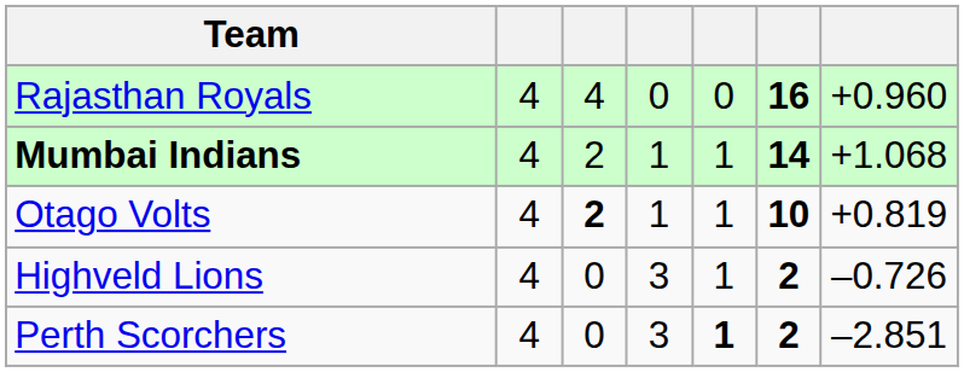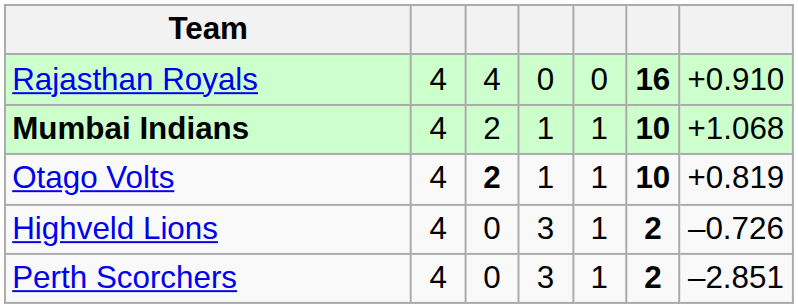 <table class="wikitable" style="text-align: center">
 <tr>
 <th style="width:200px">Team</th>
 <th style="width:20px"></th>
 <th style="width:20px"></th>
 <th style="width:20px"></th>
 <th style="width:20px"></th>
 <th style="width:20px"></th>
 <th style="width:50px"></th>
 </tr>
 <tr style="background:#cfc">
 <td style="text-align:left"><a href='#'>Rajasthan Royals</a></td>
 <td>4</td>
 <td>4</td>
 <td>0</td>
 <td>0</td>
 <td><strong>16</strong></td>
-<td>+0.960</td>
+<td>+0.910</td>
 </tr>
 <tr style="background:#cfc">
 <td style="text-align:left"><strong>Mumbai Indians</strong></td>
 <td>4</td>
 <td>2</td>
 <td>1</td>
 <td>1</td>
-<td><strong>14</strong></td>
+<td><strong>10</strong></td>
 <td>+1.068</td>
 </tr>
 <tr style="background:#red">
 <td style="text-align:left"><a href='#'>Otago Volts</a></td>
 <td>4</td>
 <td><strong>2</strong></td>
 <td>1</td>
 <td>1</td>
 <td><strong>10</strong></td>
 <td>+0.819</td>
 </tr>
 <tr style="background:#red">
 <td style="text-align:left"><a href='#'>Highveld Lions</a></td>
 <td>4</td>
 <td>0</td>
 <td>3</td>
 <td>1</td>
 <td><strong>2</strong></td>
 <td>–0.726</td>
 </tr>
 <tr style="background:#red">
 <td style="text-align:left"><a href='#'>Perth Scorchers</a></td>
 <td>4</td>
 <td>0</td>
 <td>3</td>
-<td><strong>1</strong></td>
+<td>1</td>
 <td><strong>2</strong></td>
 <td>–2.851</td>
 </tr>
 </table>
